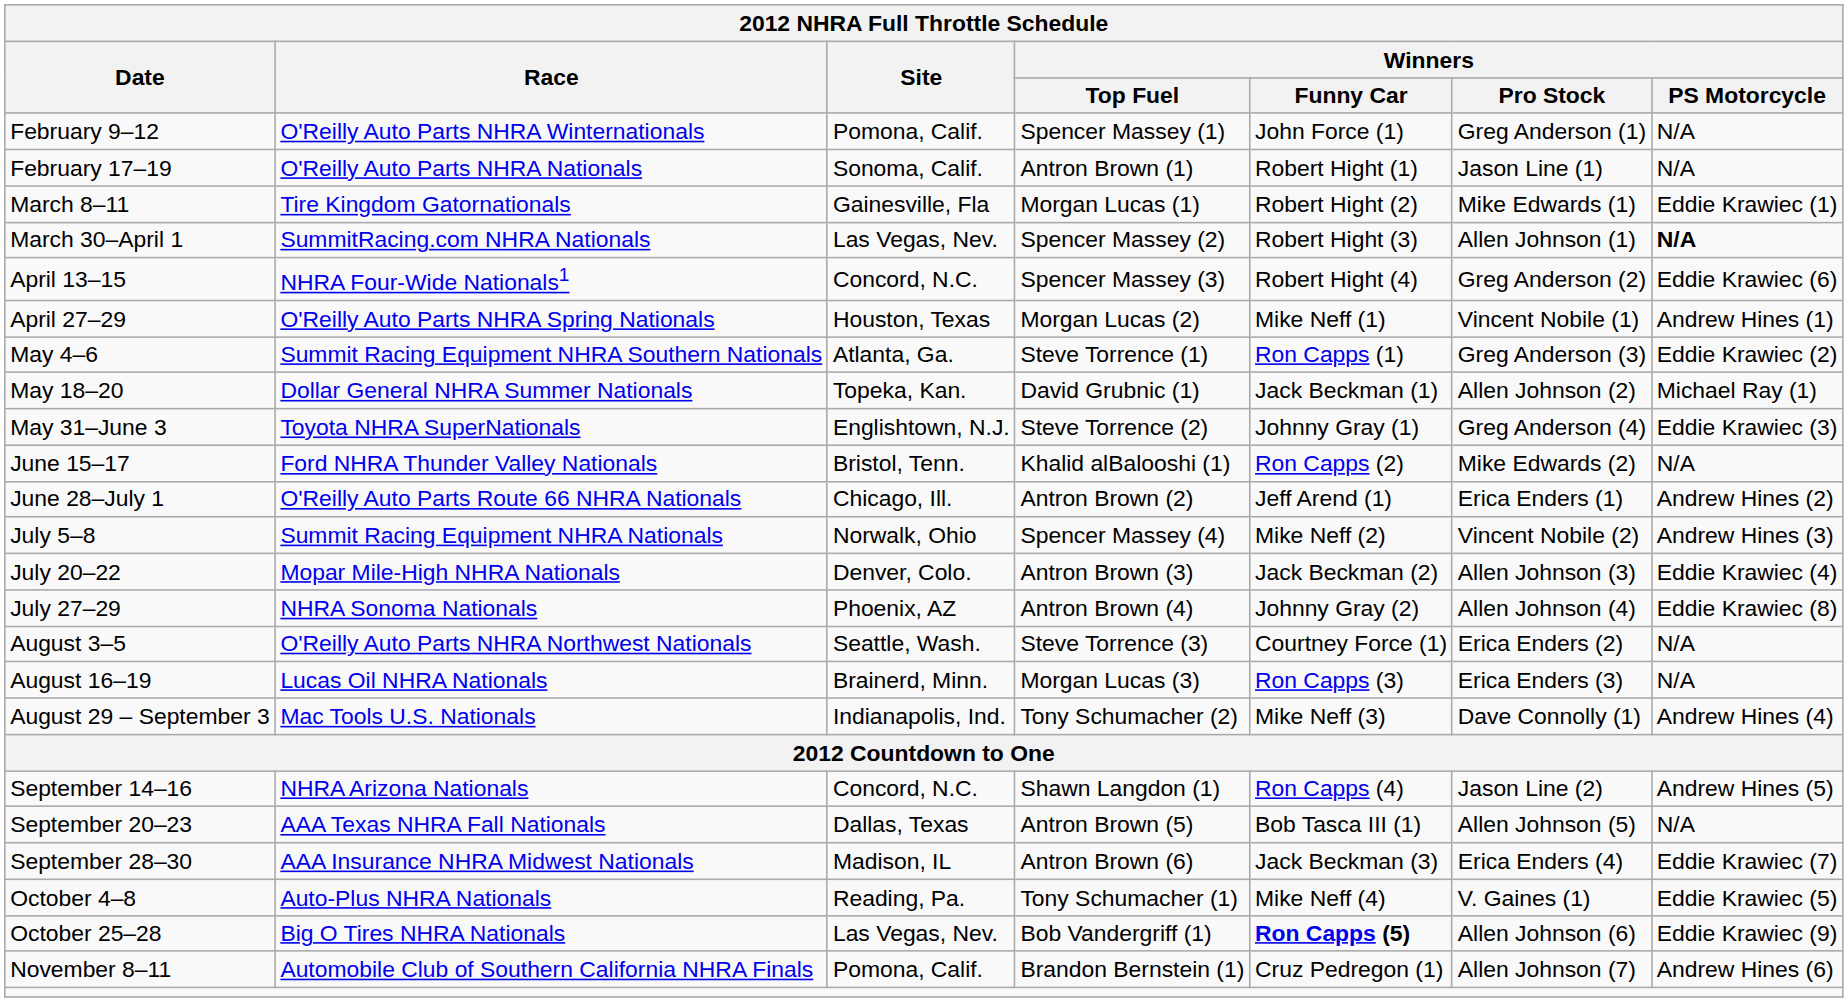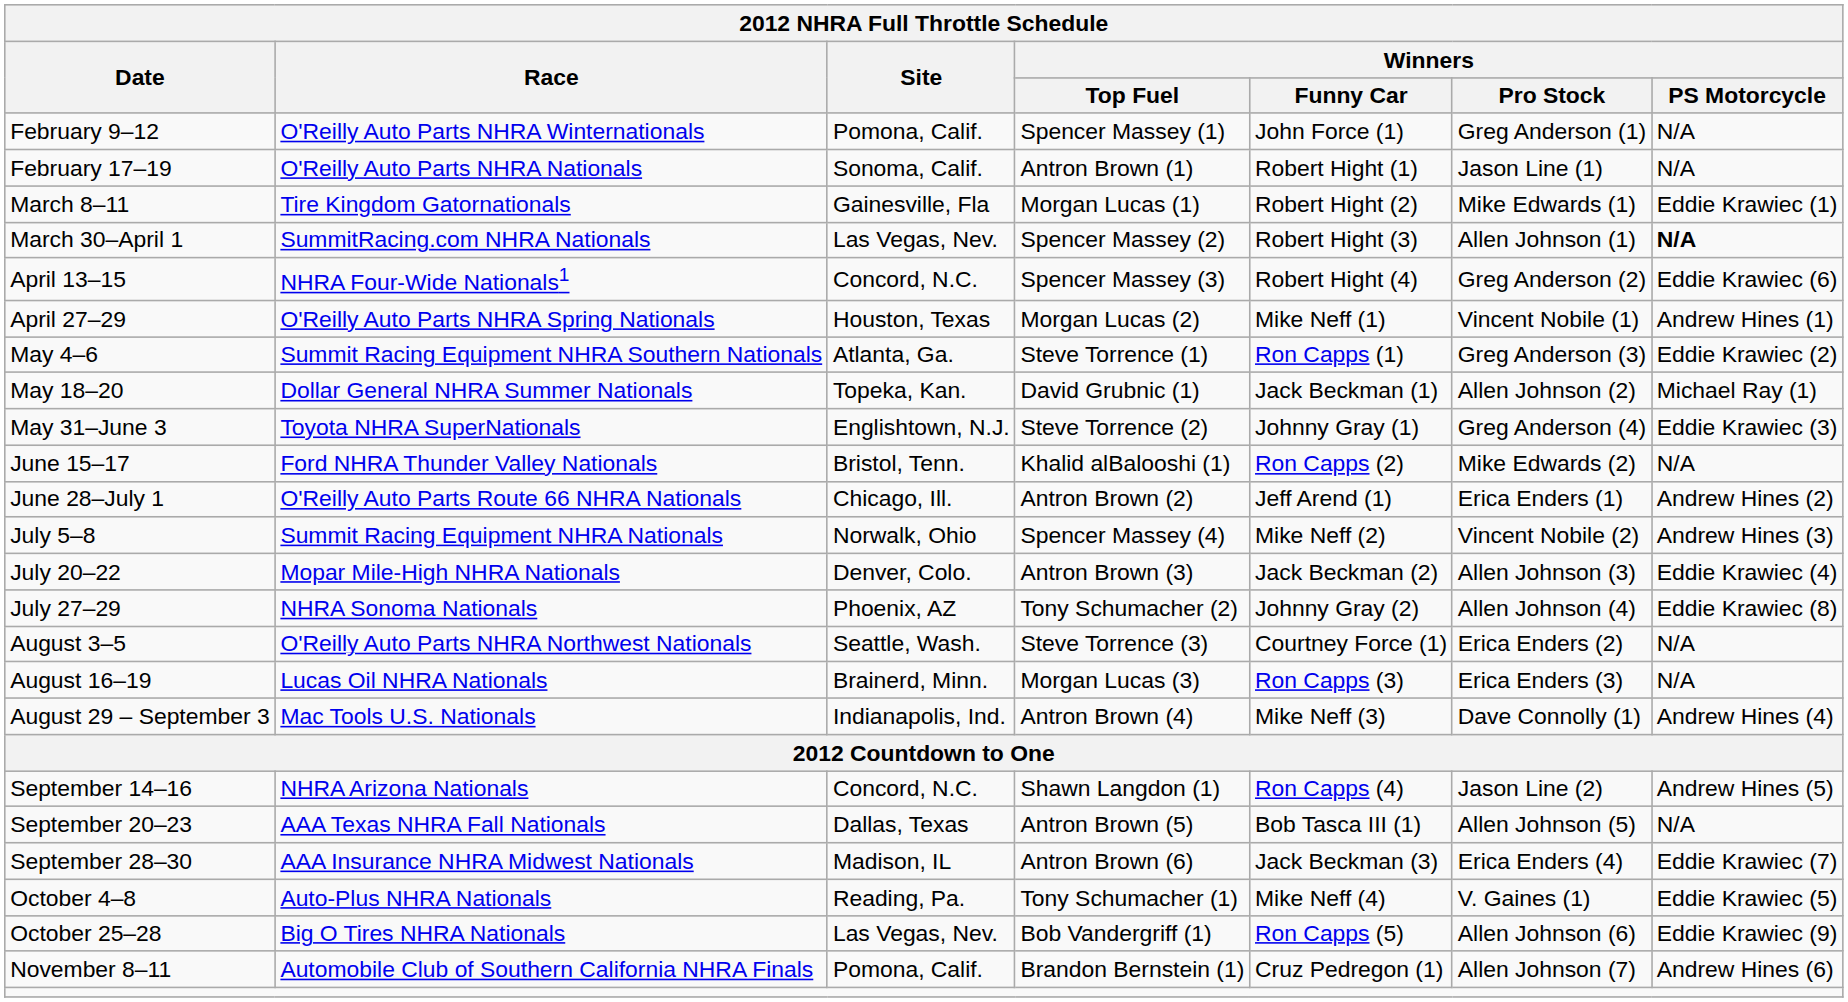 <table class="wikitable" style="font-size:90%;">
 <tr>
 <th colspan="8">2012 NHRA Full Throttle Schedule</th>
 </tr>
 <tr>
 <th rowspan="2">Date</th>
 <th rowspan="2">Race</th>
 <th rowspan="2">Site</th>
 <th colspan="4">Winners</th>
 </tr>
 <tr>
 <th>Top Fuel</th>
 <th>Funny Car</th>
 <th>Pro Stock</th>
 <th>PS Motorcycle</th>
 </tr>
 <tr>
 <td>February 9–12</td>
 <td><a href='#'>O'Reilly Auto Parts NHRA Winternationals</a></td>
 <td>Pomona, Calif.</td>
 <td>Spencer Massey (1)</td>
 <td>John Force (1)</td>
 <td>Greg Anderson (1)</td>
 <td>N/A</td>
 </tr>
 <tr>
 <td>February 17–19</td>
 <td><a href='#'>O'Reilly Auto Parts NHRA Nationals</a></td>
 <td>Sonoma, Calif.</td>
 <td>Antron Brown (1)</td>
 <td>Robert Hight (1)</td>
 <td>Jason Line (1)</td>
 <td>N/A</td>
 </tr>
 <tr>
 <td>March 8–11</td>
 <td><a href='#'>Tire Kingdom Gatornationals</a></td>
 <td>Gainesville, Fla</td>
 <td>Morgan Lucas (1)</td>
 <td>Robert Hight (2)</td>
 <td>Mike Edwards (1)</td>
 <td>Eddie Krawiec (1)</td>
 </tr>
 <tr>
 <td>March 30–April 1</td>
 <td><a href='#'>SummitRacing.com NHRA Nationals</a></td>
 <td>Las Vegas, Nev.</td>
 <td>Spencer Massey (2)</td>
 <td>Robert Hight (3)</td>
 <td>Allen Johnson (1)</td>
 <td><strong>N/A</strong></td>
 </tr>
 <tr>
 <td>April 13–15</td>
 <td><a href='#'>NHRA Four-Wide Nationals<sup>1</sup></a></td>
 <td>Concord, N.C.</td>
 <td>Spencer Massey (3)</td>
 <td>Robert Hight (4)</td>
 <td>Greg Anderson (2)</td>
 <td>Eddie Krawiec (6)</td>
 </tr>
 <tr>
 <td>April 27–29</td>
 <td><a href='#'>O'Reilly Auto Parts NHRA Spring Nationals</a></td>
 <td>Houston, Texas</td>
 <td>Morgan Lucas (2)</td>
 <td>Mike Neff (1)</td>
 <td>Vincent Nobile (1)</td>
 <td>Andrew Hines (1)</td>
 </tr>
 <tr>
 <td>May 4–6</td>
 <td><a href='#'>Summit Racing Equipment NHRA Southern Nationals</a></td>
 <td>Atlanta, Ga.</td>
 <td>Steve Torrence (1)</td>
 <td><a href='#'>Ron Capps</a> (1)</td>
 <td>Greg Anderson (3)</td>
 <td>Eddie Krawiec (2)</td>
 </tr>
 <tr>
 <td>May 18–20</td>
 <td><a href='#'>Dollar General NHRA Summer Nationals</a></td>
 <td>Topeka, Kan.</td>
 <td>David Grubnic (1)</td>
 <td>Jack Beckman (1)</td>
 <td>Allen Johnson (2)</td>
 <td>Michael Ray (1)</td>
 </tr>
 <tr>
 <td>May 31–June 3</td>
 <td><a href='#'>Toyota NHRA SuperNationals</a></td>
 <td>Englishtown, N.J.</td>
 <td>Steve Torrence (2)</td>
 <td>Johnny Gray (1)</td>
 <td>Greg Anderson (4)</td>
 <td>Eddie Krawiec (3)</td>
 </tr>
 <tr>
 <td>June 15–17</td>
 <td><a href='#'>Ford NHRA Thunder Valley Nationals</a></td>
 <td>Bristol, Tenn.</td>
 <td>Khalid alBalooshi (1)</td>
 <td><a href='#'>Ron Capps</a> (2)</td>
 <td>Mike Edwards (2)</td>
 <td>N/A</td>
 </tr>
 <tr>
 <td>June 28–July 1</td>
 <td><a href='#'>O'Reilly Auto Parts Route 66 NHRA Nationals</a></td>
 <td>Chicago, Ill.</td>
 <td>Antron Brown (2)</td>
 <td>Jeff Arend (1)</td>
 <td>Erica Enders (1)</td>
 <td>Andrew Hines (2)</td>
 </tr>
 <tr>
 <td>July 5–8</td>
 <td><a href='#'>Summit Racing Equipment NHRA Nationals</a></td>
 <td>Norwalk, Ohio</td>
 <td>Spencer Massey (4)</td>
 <td>Mike Neff (2)</td>
 <td>Vincent Nobile (2)</td>
 <td>Andrew Hines (3)</td>
 </tr>
 <tr>
 <td>July 20–22</td>
 <td><a href='#'>Mopar Mile-High NHRA Nationals</a></td>
 <td>Denver, Colo.</td>
 <td>Antron Brown (3)</td>
 <td>Jack Beckman (2)</td>
 <td>Allen Johnson (3)</td>
 <td>Eddie Krawiec (4)</td>
 </tr>
 <tr>
 <td>July 27–29</td>
 <td><a href='#'>NHRA Sonoma Nationals</a></td>
 <td>Phoenix, AZ</td>
-<td>Antron Brown (4)</td>
+<td>Tony Schumacher (2)</td>
 <td>Johnny Gray (2)</td>
 <td>Allen Johnson (4)</td>
 <td>Eddie Krawiec (8)</td>
 </tr>
 <tr>
 <td>August 3–5</td>
 <td><a href='#'>O'Reilly Auto Parts NHRA Northwest Nationals</a></td>
 <td>Seattle, Wash.</td>
 <td>Steve Torrence (3)</td>
 <td>Courtney Force (1)</td>
 <td>Erica Enders (2)</td>
 <td>N/A</td>
 </tr>
 <tr>
 <td>August 16–19</td>
 <td><a href='#'>Lucas Oil NHRA Nationals</a></td>
 <td>Brainerd, Minn.</td>
 <td>Morgan Lucas (3)</td>
 <td><a href='#'>Ron Capps</a> (3)</td>
 <td>Erica Enders (3)</td>
 <td>N/A</td>
 </tr>
 <tr>
 <td>August 29 – September 3</td>
 <td><a href='#'>Mac Tools U.S. Nationals</a></td>
 <td>Indianapolis, Ind.</td>
-<td>Tony Schumacher (2)</td>
+<td>Antron Brown (4)</td>
 <td>Mike Neff (3)</td>
 <td>Dave Connolly (1)</td>
 <td>Andrew Hines (4)</td>
 </tr>
 <tr>
 <th colspan="8">2012 Countdown to One</th>
 </tr>
 <tr>
 <td>September 14–16</td>
 <td><a href='#'>NHRA Arizona Nationals</a></td>
 <td>Concord, N.C.</td>
 <td>Shawn Langdon (1)</td>
 <td><a href='#'>Ron Capps</a> (4)</td>
 <td>Jason Line (2)</td>
 <td>Andrew Hines (5)</td>
 </tr>
 <tr>
 <td>September 20–23</td>
 <td><a href='#'>AAA Texas NHRA Fall Nationals</a></td>
 <td>Dallas, Texas</td>
 <td>Antron Brown (5)</td>
 <td>Bob Tasca III (1)</td>
 <td>Allen Johnson (5)</td>
 <td>N/A</td>
 </tr>
 <tr>
 <td>September 28–30</td>
 <td><a href='#'>AAA Insurance NHRA Midwest Nationals</a></td>
 <td>Madison, IL</td>
 <td>Antron Brown (6)</td>
 <td>Jack Beckman (3)</td>
 <td>Erica Enders (4)</td>
 <td>Eddie Krawiec (7)</td>
 </tr>
 <tr>
 <td>October 4–8 </td>
 <td><a href='#'>Auto-Plus NHRA Nationals</a></td>
 <td>Reading, Pa.</td>
 <td>Tony Schumacher (1)</td>
 <td>Mike Neff (4)</td>
 <td>V. Gaines (1)</td>
 <td>Eddie Krawiec (5)</td>
 </tr>
 <tr>
 <td>October 25–28</td>
 <td><a href='#'>Big O Tires NHRA Nationals</a></td>
 <td>Las Vegas, Nev.</td>
 <td>Bob Vandergriff (1)</td>
-<td><strong><a href='#'>Ron Capps</a> (5)</strong></td>
+<td><a href='#'>Ron Capps</a> (5)</td>
 <td>Allen Johnson (6)</td>
 <td>Eddie Krawiec (9)</td>
 </tr>
 <tr>
 <td>November 8–11</td>
 <td><a href='#'>Automobile Club of Southern California NHRA Finals</a></td>
 <td>Pomona, Calif.</td>
 <td>Brandon Bernstein (1)</td>
 <td>Cruz Pedregon (1)</td>
 <td>Allen Johnson (7)</td>
 <td>Andrew Hines (6)</td>
 </tr>
 <tr>
 <td align="center" colspan="7" style="font-size: 10pt"></td>
 </tr>
 </table>
